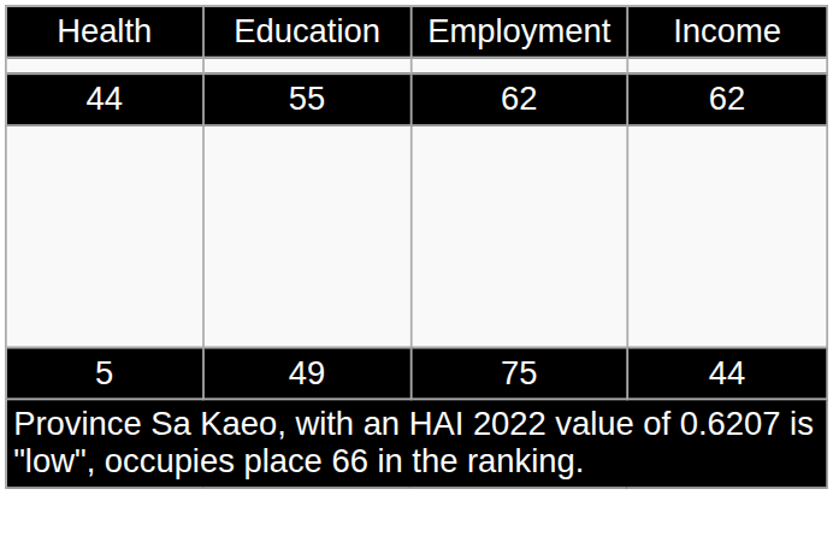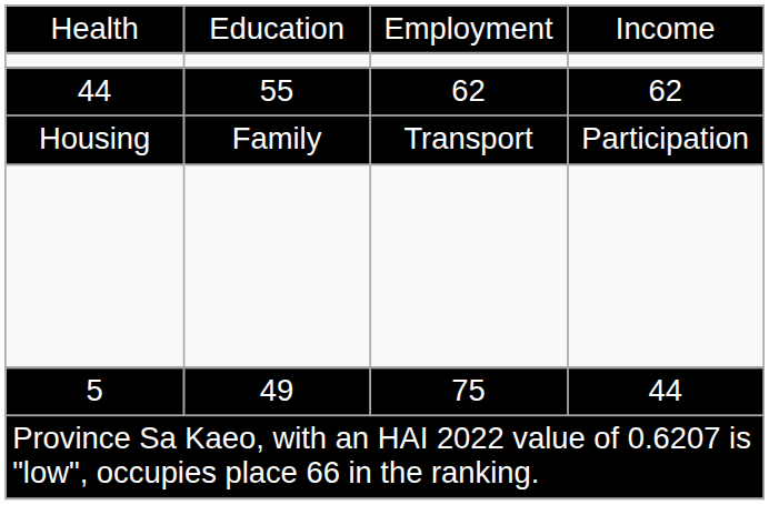 <table class="wikitable floatright" style="width:400px;">
 <tr>
 <td style="text-align:center; width:100px; background:black; color:white;">Health</td>
 <td style="text-align:center; width:100px; background:black; color:white;">Education</td>
 <td style="text-align:center; width:100px; background:black; color:white;">Employment</td>
 <td style="text-align:center; width:100px; background:black; color:white;">Income</td>
 </tr>
 <tr>
 <td></td>
 <td></td>
 <td></td>
 <td></td>
 </tr>
 <tr>
 <td style="text-align:center; background:black; color:white;">44</td>
 <td style="text-align:center; background:black; color:white;">55</td>
 <td style="text-align:center; background:black; color:white;">62</td>
 <td style="text-align:center; background:black; color:white;">62</td>
 </tr>
 <tr>
+<td style="text-align:center; background:black; color:white;">Housing</td>
+<td style="text-align:center; background:black; color:white;">Family</td>
+<td style="text-align:center; background:black; color:white;">Transport</td>
+<td style="text-align:center; background:black; color:white;">Participation</td>
+</tr>
+<tr>
 <td style="height:100px;"></td>
 <td></td>
 <td></td>
 <td></td>
 </tr>
 <tr>
 <td style="text-align:center; background:black; color:white;">5</td>
 <td style="text-align:center; background:black; color:white;">49</td>
 <td style="text-align:center; background:black; color:white;">75</td>
 <td style="text-align:center; background:black; color:white;">44</td>
 </tr>
 <tr>
 <td colspan="4"; style="background:black; color:white;">Province Sa Kaeo, with an HAI 2022 value of 0.6207 is "low", occupies place 66 in the ranking.</td>
 </tr>
 </table>
